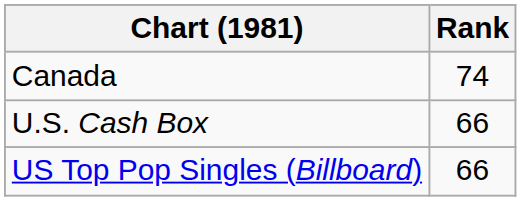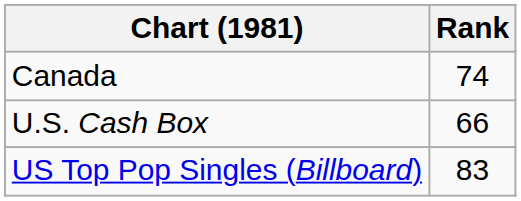 <table class="wikitable sortable">
 <tr>
 <th align="left">Chart (1981)</th>
 <th style="text-align:center;">Rank</th>
 </tr>
 <tr>
 <td>Canada</td>
 <td style="text-align:center;">74</td>
 </tr>
 <tr>
 <td>U.S. <em>Cash Box</em></td>
 <td style="text-align:center;">66</td>
 </tr>
 <tr>
 <td><a href='#'>US Top Pop Singles (<em>Billboard</em>)</a></td>
-<td align="center">66</td>
+<td align="center">83</td>
 </tr>
 </table>
